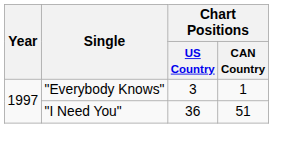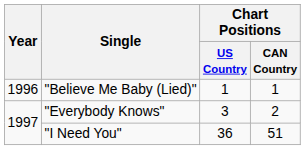 <table class="wikitable">
 <tr>
 <th rowspan="2">Year</th>
 <th rowspan="2">Single</th>
 <th colspan="2">Chart Positions</th>
 </tr>
 <tr>
 <th width="50"><small><a href='#'>US Country</a></small></th>
 <th width="50"><small>CAN Country</small></th>
 </tr>
 <tr>
+<td>1996</td>
+<td>"Believe Me Baby (Lied)"</td>
+<td align="center">1</td>
+<td align="center">1</td>
+</tr>
+<tr>
 <td rowspan="2">1997</td>
 <td>"Everybody Knows"</td>
 <td align="center">3</td>
-<td align="center">1</td>
+<td align="center">2</td>
 </tr>
 <tr>
 <td>"I Need You"</td>
 <td align="center">36</td>
 <td align="center">51</td>
 </tr>
 </table>
